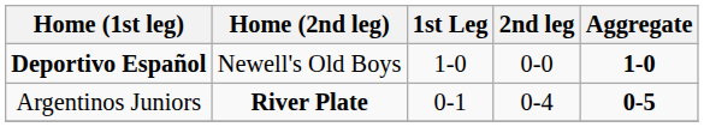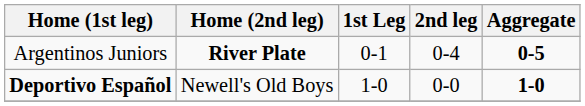 <table class="wikitable" style="text-align: center;">
 <tr>
 <th>Home (1st leg)</th>
 <th>Home (2nd leg)</th>
 <th>1st Leg</th>
 <th>2nd leg</th>
 <th>Aggregate</th>
 </tr>
 <tr>
+<td>Argentinos Juniors</td>
+<td><strong>River Plate</strong></td>
+<td>0-1</td>
+<td>0-4</td>
+<td><strong>0-5</strong></td>
+</tr>
+<tr>
 <td><strong>Deportivo Español</strong></td>
 <td>Newell's Old Boys</td>
 <td>1-0</td>
 <td>0-0</td>
 <td><strong>1-0</strong></td>
 </tr>
 <tr>
-<td>Argentinos Juniors</td>
-<td><strong>River Plate</strong></td>
-<td>0-1</td>
-<td>0-4</td>
-<td><strong>0-5</strong></td>
-</tr>
-<tr>
 </tr>
 </table>
